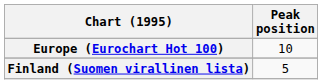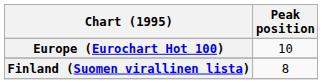 <table class="wikitable sortable plainrowheaders" style="text-align:center">
 <tr>
 <th>Chart (1995)</th>
 <th>Peak<br>position</th>
 </tr>
 <tr>
 </tr>
 <tr>
 <th scope="row">Europe (<a href='#'>Eurochart Hot 100</a>)</th>
 <td>10</td>
 </tr>
 <tr>
 </tr>
 <tr>
 <th scope="row">Finland (<a href='#'>Suomen virallinen lista</a>)</th>
-<td>5</td>
+<td>8</td>
 </tr>
 <tr>
 </tr>
 <tr>
 </tr>
 <tr>
 </tr>
 <tr>
 </tr>
 <tr>
 </tr>
 <tr>
 </tr>
 <tr>
 </tr>
 <tr>
 </tr>
 <tr>
 </tr>
 <tr>
 </tr>
 </table>
